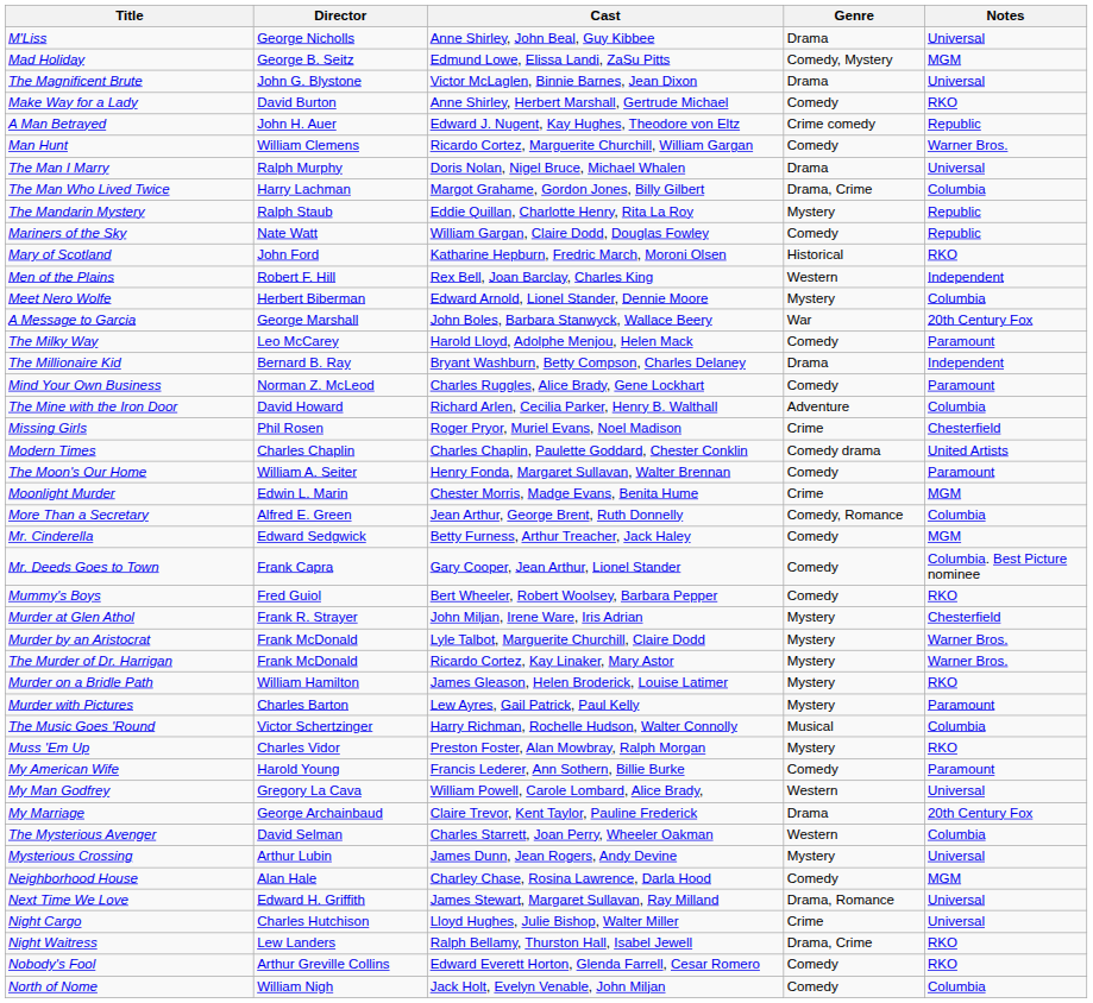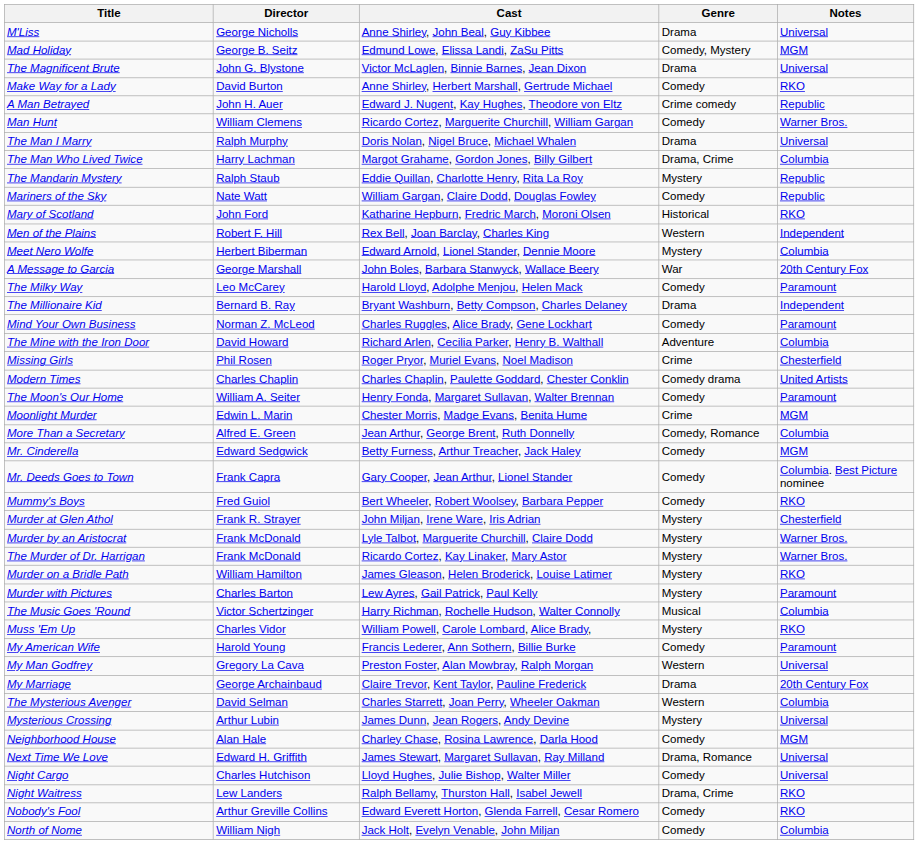 <table class="wikitable" style="width:100%;">
 <tr>
 <th style="width:23%;">Title</th>
 <th style="width:16%;">Director</th>
 <th style="width:33%;">Cast</th>
 <th style="width:13%;">Genre</th>
 <th style="width:15%;">Notes</th>
 </tr>
 <tr>
 <td><em><a href='#'>M'Liss</a></em></td>
 <td><a href='#'>George Nicholls</a></td>
 <td><a href='#'>Anne Shirley</a>, <a href='#'>John Beal</a>, <a href='#'>Guy Kibbee</a></td>
 <td>Drama</td>
 <td><a href='#'>Universal</a></td>
 </tr>
 <tr>
 <td><em><a href='#'>Mad Holiday</a></em></td>
 <td><a href='#'>George B. Seitz</a></td>
 <td><a href='#'>Edmund Lowe</a>, <a href='#'>Elissa Landi</a>, <a href='#'>ZaSu Pitts</a></td>
 <td>Comedy, Mystery</td>
 <td><a href='#'>MGM</a></td>
 </tr>
 <tr>
 <td><em><a href='#'>The Magnificent Brute</a></em></td>
 <td><a href='#'>John G. Blystone</a></td>
 <td><a href='#'>Victor McLaglen</a>, <a href='#'>Binnie Barnes</a>, <a href='#'>Jean Dixon</a></td>
 <td>Drama</td>
 <td><a href='#'>Universal</a></td>
 </tr>
 <tr>
 <td><em><a href='#'>Make Way for a Lady</a></em></td>
 <td><a href='#'>David Burton</a></td>
 <td><a href='#'>Anne Shirley</a>, <a href='#'>Herbert Marshall</a>, <a href='#'>Gertrude Michael</a></td>
 <td>Comedy</td>
 <td><a href='#'>RKO</a></td>
 </tr>
 <tr>
 <td><em><a href='#'>A Man Betrayed</a></em></td>
 <td><a href='#'>John H. Auer</a></td>
 <td><a href='#'>Edward J. Nugent</a>, <a href='#'>Kay Hughes</a>, <a href='#'>Theodore von Eltz</a></td>
 <td>Crime comedy</td>
 <td><a href='#'>Republic</a></td>
 </tr>
 <tr>
 <td><em><a href='#'>Man Hunt</a></em></td>
 <td><a href='#'>William Clemens</a></td>
 <td><a href='#'>Ricardo Cortez</a>, <a href='#'>Marguerite Churchill</a>, <a href='#'>William Gargan</a></td>
 <td>Comedy</td>
 <td><a href='#'>Warner Bros.</a></td>
 </tr>
 <tr>
 <td><em><a href='#'>The Man I Marry</a></em></td>
 <td><a href='#'>Ralph Murphy</a></td>
 <td><a href='#'>Doris Nolan</a>, <a href='#'>Nigel Bruce</a>, <a href='#'>Michael Whalen</a></td>
 <td>Drama</td>
 <td><a href='#'>Universal</a></td>
 </tr>
 <tr>
 <td><em><a href='#'>The Man Who Lived Twice</a></em></td>
 <td><a href='#'>Harry Lachman</a></td>
 <td><a href='#'>Margot Grahame</a>, <a href='#'>Gordon Jones</a>, <a href='#'>Billy Gilbert</a></td>
 <td>Drama, Crime</td>
 <td><a href='#'>Columbia</a></td>
 </tr>
 <tr>
 <td><em><a href='#'>The Mandarin Mystery</a></em></td>
 <td><a href='#'>Ralph Staub</a></td>
 <td><a href='#'>Eddie Quillan</a>, <a href='#'>Charlotte Henry</a>, <a href='#'>Rita La Roy</a></td>
 <td>Mystery</td>
 <td><a href='#'>Republic</a></td>
 </tr>
 <tr>
 <td><em><a href='#'>Mariners of the Sky</a></em></td>
 <td><a href='#'>Nate Watt</a></td>
 <td><a href='#'>William Gargan</a>, <a href='#'>Claire Dodd</a>, <a href='#'>Douglas Fowley</a></td>
 <td>Comedy</td>
 <td><a href='#'>Republic</a></td>
 </tr>
 <tr>
 <td><em><a href='#'>Mary of Scotland</a></em></td>
 <td><a href='#'>John Ford</a></td>
 <td><a href='#'>Katharine Hepburn</a>, <a href='#'>Fredric March</a>, <a href='#'>Moroni Olsen</a></td>
 <td>Historical</td>
 <td><a href='#'>RKO</a></td>
 </tr>
 <tr>
 <td><em><a href='#'>Men of the Plains</a></em></td>
 <td><a href='#'>Robert F. Hill</a></td>
 <td><a href='#'>Rex Bell</a>, <a href='#'>Joan Barclay</a>, <a href='#'>Charles King</a></td>
 <td>Western</td>
 <td><a href='#'>Independent</a></td>
 </tr>
 <tr>
 <td><em><a href='#'>Meet Nero Wolfe</a></em></td>
 <td><a href='#'>Herbert Biberman</a></td>
 <td><a href='#'>Edward Arnold</a>, <a href='#'>Lionel Stander</a>, <a href='#'>Dennie Moore</a></td>
 <td>Mystery</td>
 <td><a href='#'>Columbia</a></td>
 </tr>
 <tr>
 <td><em><a href='#'>A Message to Garcia</a></em></td>
 <td><a href='#'>George Marshall</a></td>
 <td><a href='#'>John Boles</a>, <a href='#'>Barbara Stanwyck</a>, <a href='#'>Wallace Beery</a></td>
 <td>War</td>
 <td><a href='#'>20th Century Fox</a></td>
 </tr>
 <tr>
 <td><em><a href='#'>The Milky Way</a></em></td>
 <td><a href='#'>Leo McCarey</a></td>
 <td><a href='#'>Harold Lloyd</a>, <a href='#'>Adolphe Menjou</a>, <a href='#'>Helen Mack</a></td>
 <td>Comedy</td>
 <td><a href='#'>Paramount</a></td>
 </tr>
 <tr>
 <td><em><a href='#'>The Millionaire Kid</a></em></td>
 <td><a href='#'>Bernard B. Ray</a></td>
 <td><a href='#'>Bryant Washburn</a>, <a href='#'>Betty Compson</a>, <a href='#'>Charles Delaney</a></td>
 <td>Drama</td>
 <td><a href='#'>Independent</a></td>
 </tr>
 <tr>
 <td><em><a href='#'>Mind Your Own Business</a></em></td>
 <td><a href='#'>Norman Z. McLeod</a></td>
 <td><a href='#'>Charles Ruggles</a>, <a href='#'>Alice Brady</a>, <a href='#'>Gene Lockhart</a></td>
 <td>Comedy</td>
 <td><a href='#'>Paramount</a></td>
 </tr>
 <tr>
 <td><em><a href='#'>The Mine with the Iron Door</a></em></td>
 <td><a href='#'>David Howard</a></td>
 <td><a href='#'>Richard Arlen</a>, <a href='#'>Cecilia Parker</a>, <a href='#'>Henry B. Walthall</a></td>
 <td>Adventure</td>
 <td><a href='#'>Columbia</a></td>
 </tr>
 <tr>
 <td><em><a href='#'>Missing Girls</a></em></td>
 <td><a href='#'>Phil Rosen</a></td>
 <td><a href='#'>Roger Pryor</a>, <a href='#'>Muriel Evans</a>, <a href='#'>Noel Madison</a></td>
 <td>Crime</td>
 <td><a href='#'>Chesterfield</a></td>
 </tr>
 <tr>
 <td><em><a href='#'>Modern Times</a></em></td>
 <td><a href='#'>Charles Chaplin</a></td>
 <td><a href='#'>Charles Chaplin</a>, <a href='#'>Paulette Goddard</a>, <a href='#'>Chester Conklin</a></td>
 <td>Comedy drama</td>
 <td><a href='#'>United Artists</a></td>
 </tr>
 <tr>
 <td><em><a href='#'>The Moon's Our Home</a></em></td>
 <td><a href='#'>William A. Seiter</a></td>
 <td><a href='#'>Henry Fonda</a>, <a href='#'>Margaret Sullavan</a>, <a href='#'>Walter Brennan</a></td>
 <td>Comedy</td>
 <td><a href='#'>Paramount</a></td>
 </tr>
 <tr>
 <td><em><a href='#'>Moonlight Murder</a></em></td>
 <td><a href='#'>Edwin L. Marin</a></td>
 <td><a href='#'>Chester Morris</a>, <a href='#'>Madge Evans</a>, <a href='#'>Benita Hume</a></td>
 <td>Crime</td>
 <td><a href='#'>MGM</a></td>
 </tr>
 <tr>
 <td><em><a href='#'>More Than a Secretary</a></em></td>
 <td><a href='#'>Alfred E. Green</a></td>
 <td><a href='#'>Jean Arthur</a>, <a href='#'>George Brent</a>, <a href='#'>Ruth Donnelly</a></td>
 <td>Comedy, Romance</td>
 <td><a href='#'>Columbia</a></td>
 </tr>
 <tr>
 <td><em><a href='#'>Mr. Cinderella</a></em></td>
 <td><a href='#'>Edward Sedgwick</a></td>
 <td><a href='#'>Betty Furness</a>, <a href='#'>Arthur Treacher</a>, <a href='#'>Jack Haley</a></td>
 <td>Comedy</td>
 <td><a href='#'>MGM</a></td>
 </tr>
 <tr>
 <td><em><a href='#'>Mr. Deeds Goes to Town</a></em></td>
 <td><a href='#'>Frank Capra</a></td>
 <td><a href='#'>Gary Cooper</a>, <a href='#'>Jean Arthur</a>, <a href='#'>Lionel Stander</a></td>
 <td>Comedy</td>
 <td><a href='#'>Columbia</a>. <a href='#'>Best Picture</a> nominee</td>
 </tr>
 <tr>
 <td><em><a href='#'>Mummy's Boys</a></em></td>
 <td><a href='#'>Fred Guiol</a></td>
 <td><a href='#'>Bert Wheeler</a>, <a href='#'>Robert Woolsey</a>, <a href='#'>Barbara Pepper</a></td>
 <td>Comedy</td>
 <td><a href='#'>RKO</a></td>
 </tr>
 <tr>
 <td><em><a href='#'>Murder at Glen Athol</a></em></td>
 <td><a href='#'>Frank R. Strayer</a></td>
 <td><a href='#'>John Miljan</a>, <a href='#'>Irene Ware</a>, <a href='#'>Iris Adrian</a></td>
 <td>Mystery</td>
 <td><a href='#'>Chesterfield</a></td>
 </tr>
 <tr>
 <td><em><a href='#'>Murder by an Aristocrat</a></em></td>
 <td><a href='#'>Frank McDonald</a></td>
 <td><a href='#'>Lyle Talbot</a>, <a href='#'>Marguerite Churchill</a>, <a href='#'>Claire Dodd</a></td>
 <td>Mystery</td>
 <td><a href='#'>Warner Bros.</a></td>
 </tr>
 <tr>
 <td><em><a href='#'>The Murder of Dr. Harrigan</a></em></td>
 <td><a href='#'>Frank McDonald</a></td>
 <td><a href='#'>Ricardo Cortez</a>, <a href='#'>Kay Linaker</a>, <a href='#'>Mary Astor</a></td>
 <td>Mystery</td>
 <td><a href='#'>Warner Bros.</a></td>
 </tr>
 <tr>
 <td><em><a href='#'>Murder on a Bridle Path</a></em></td>
 <td><a href='#'>William Hamilton</a></td>
 <td><a href='#'>James Gleason</a>, <a href='#'>Helen Broderick</a>, <a href='#'>Louise Latimer</a></td>
 <td>Mystery</td>
 <td><a href='#'>RKO</a></td>
 </tr>
 <tr>
 <td><em><a href='#'>Murder with Pictures</a></em></td>
 <td><a href='#'>Charles Barton</a></td>
 <td><a href='#'>Lew Ayres</a>, <a href='#'>Gail Patrick</a>, <a href='#'>Paul Kelly</a></td>
 <td>Mystery</td>
 <td><a href='#'>Paramount</a></td>
 </tr>
 <tr>
 <td><em><a href='#'>The Music Goes 'Round</a></em></td>
 <td><a href='#'>Victor Schertzinger</a></td>
 <td><a href='#'>Harry Richman</a>, <a href='#'>Rochelle Hudson</a>, <a href='#'>Walter Connolly</a></td>
 <td>Musical</td>
 <td><a href='#'>Columbia</a></td>
 </tr>
 <tr>
 <td><em><a href='#'>Muss 'Em Up</a></em></td>
 <td><a href='#'>Charles Vidor</a></td>
-<td><a href='#'>Preston Foster</a>, <a href='#'>Alan Mowbray</a>, <a href='#'>Ralph Morgan</a></td>
+<td><a href='#'>William Powell</a>, <a href='#'>Carole Lombard</a>, <a href='#'>Alice Brady</a>,</td>
 <td>Mystery</td>
 <td><a href='#'>RKO</a></td>
 </tr>
 <tr>
 <td><em><a href='#'>My American Wife</a></em></td>
 <td><a href='#'>Harold Young</a></td>
 <td><a href='#'>Francis Lederer</a>, <a href='#'>Ann Sothern</a>, <a href='#'>Billie Burke</a></td>
 <td>Comedy</td>
 <td><a href='#'>Paramount</a></td>
 </tr>
 <tr>
 <td><em><a href='#'>My Man Godfrey</a></em></td>
 <td><a href='#'>Gregory La Cava</a></td>
-<td><a href='#'>William Powell</a>, <a href='#'>Carole Lombard</a>, <a href='#'>Alice Brady</a>,</td>
+<td><a href='#'>Preston Foster</a>, <a href='#'>Alan Mowbray</a>, <a href='#'>Ralph Morgan</a></td>
 <td>Western</td>
 <td><a href='#'>Universal</a></td>
 </tr>
 <tr>
 <td><em><a href='#'>My Marriage</a></em></td>
 <td><a href='#'>George Archainbaud</a></td>
 <td><a href='#'>Claire Trevor</a>, <a href='#'>Kent Taylor</a>, <a href='#'>Pauline Frederick</a></td>
 <td>Drama</td>
 <td><a href='#'>20th Century Fox</a></td>
 </tr>
 <tr>
 <td><em><a href='#'>The Mysterious Avenger</a></em></td>
 <td><a href='#'>David Selman</a></td>
 <td><a href='#'>Charles Starrett</a>, <a href='#'>Joan Perry</a>, <a href='#'>Wheeler Oakman</a></td>
 <td>Western</td>
 <td><a href='#'>Columbia</a></td>
 </tr>
 <tr>
 <td><em><a href='#'>Mysterious Crossing</a></em></td>
 <td><a href='#'>Arthur Lubin</a></td>
 <td><a href='#'>James Dunn</a>, <a href='#'>Jean Rogers</a>, <a href='#'>Andy Devine</a></td>
 <td>Mystery</td>
 <td><a href='#'>Universal</a></td>
 </tr>
 <tr>
 <td><em><a href='#'>Neighborhood House</a></em></td>
 <td><a href='#'>Alan Hale</a></td>
 <td><a href='#'>Charley Chase</a>, <a href='#'>Rosina Lawrence</a>, <a href='#'>Darla Hood</a></td>
 <td>Comedy</td>
 <td><a href='#'>MGM</a></td>
 </tr>
 <tr>
 <td><em><a href='#'>Next Time We Love</a></em></td>
 <td><a href='#'>Edward H. Griffith</a></td>
 <td><a href='#'>James Stewart</a>, <a href='#'>Margaret Sullavan</a>, <a href='#'>Ray Milland</a></td>
 <td>Drama, Romance</td>
 <td><a href='#'>Universal</a></td>
 </tr>
 <tr>
 <td><em><a href='#'>Night Cargo</a></em></td>
 <td><a href='#'>Charles Hutchison</a></td>
 <td><a href='#'>Lloyd Hughes</a>, <a href='#'>Julie Bishop</a>, <a href='#'>Walter Miller</a></td>
-<td>Crime</td>
+<td>Comedy</td>
 <td><a href='#'>Universal</a></td>
 </tr>
 <tr>
 <td><em><a href='#'>Night Waitress</a></em></td>
 <td><a href='#'>Lew Landers</a></td>
 <td><a href='#'>Ralph Bellamy</a>, <a href='#'>Thurston Hall</a>, <a href='#'>Isabel Jewell</a></td>
 <td>Drama, Crime</td>
 <td><a href='#'>RKO</a></td>
 </tr>
 <tr>
 <td><em><a href='#'>Nobody's Fool</a></em></td>
 <td><a href='#'>Arthur Greville Collins</a></td>
 <td><a href='#'>Edward Everett Horton</a>, <a href='#'>Glenda Farrell</a>, <a href='#'>Cesar Romero</a></td>
 <td>Comedy</td>
 <td><a href='#'>RKO</a></td>
 </tr>
 <tr>
 <td><em><a href='#'>North of Nome</a></em></td>
 <td><a href='#'>William Nigh</a></td>
 <td><a href='#'>Jack Holt</a>, <a href='#'>Evelyn Venable</a>, <a href='#'>John Miljan</a></td>
 <td>Comedy</td>
 <td><a href='#'>Columbia</a></td>
 </tr>
 </table>
